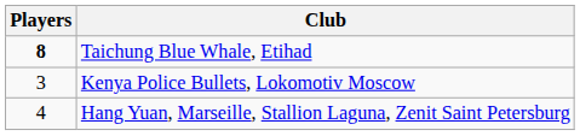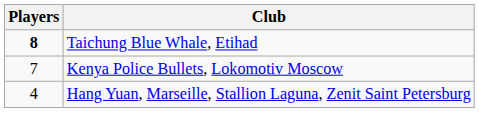 <table class="wikitable">
 <tr>
 <th>Players</th>
 <th>Club</th>
 </tr>
 <tr>
 <td align="center"><strong>8</strong></td>
 <td> <a href='#'>Taichung Blue Whale</a>,  <a href='#'>Etihad</a></td>
 </tr>
 <tr>
-<td align="center">3</td>
+<td align="center">7</td>
 <td> <a href='#'>Kenya Police Bullets</a>,  <a href='#'>Lokomotiv Moscow</a></td>
 </tr>
 <tr>
 <td align="center">4</td>
 <td> <a href='#'>Hang Yuan</a>,  <a href='#'>Marseille</a>,  <a href='#'>Stallion Laguna</a>,  <a href='#'>Zenit Saint Petersburg</a></td>
 </tr>
 </table>
